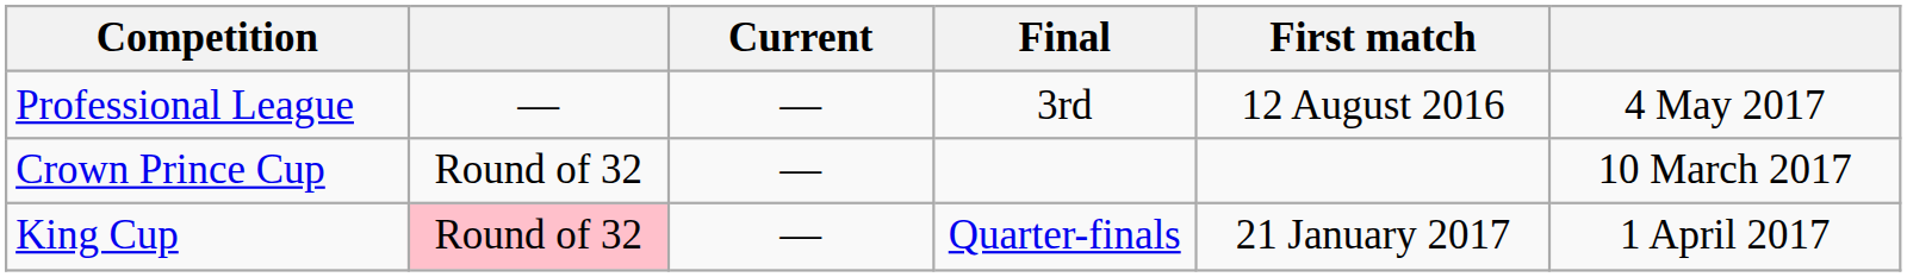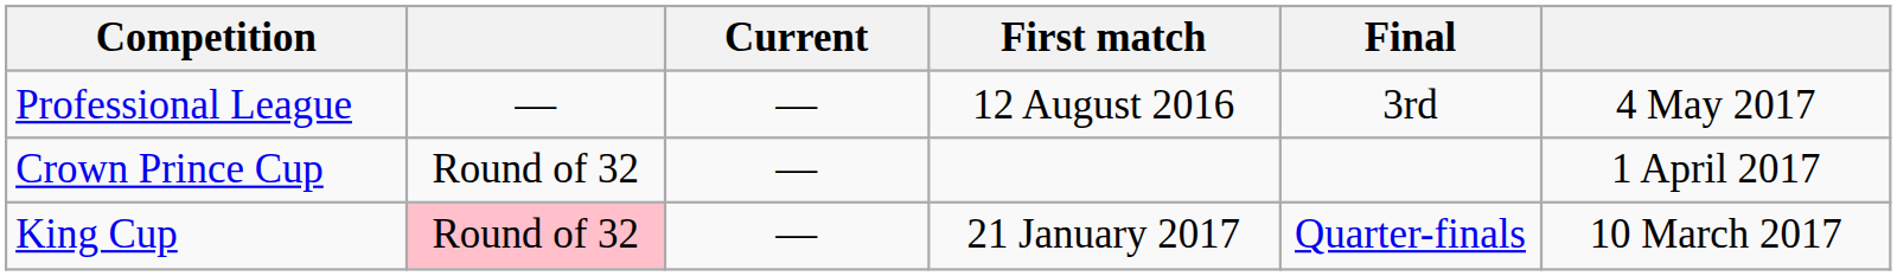 <table class="wikitable" style="text-align:center; width:730px;">
 <tr>
 <th style="text-align:center; width:150px;">Competition</th>
 <th style="text-align:center; width:100px;"></th>
 <th style="text-align:center; width:100px;">Current<br></th>
+<th style="text-align:center; width:140px;">First match</th>
 <th style="text-align:center; width:100px;">Final<br></th>
-<th style="text-align:center; width:140px;">First match</th>
 <th style="text-align:center; width:140px;"></th>
 </tr>
 <tr>
 <td style="text-align:left;"><a href='#'>Professional League</a></td>
 <td>—</td>
 <td>—</td>
+<td>12 August 2016</td>
 <td>3rd</td>
-<td>12 August 2016</td>
 <td>4 May 2017</td>
 </tr>
 <tr>
 <td style="text-align:left;"><a href='#'>Crown Prince Cup</a></td>
 <td>Round of 32</td>
 <td>—</td>
 <td></td>
 <td></td>
-<td>10 March 2017</td>
+<td>1 April 2017</td>
 </tr>
 <tr>
 <td style="text-align:left;"><a href='#'>King Cup</a></td>
 <td style="background: pink;">Round of 32</td>
 <td>—</td>
+<td>21 January 2017</td>
 <td><a href='#'>Quarter-finals</a></td>
-<td>21 January 2017</td>
-<td>1 April 2017</td>
+<td>10 March 2017</td>
 </tr>
 </table>
